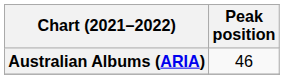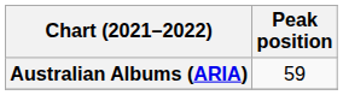 <table class="wikitable sortable plainrowheaders" style="text-align:center">
 <tr>
 <th scope="col">Chart (2021–2022)</th>
 <th scope="col">Peak<br>position</th>
 </tr>
 <tr>
 <th scope="row">Australian Albums (<a href='#'>ARIA</a>)</th>
-<td>46</td>
+<td>59</td>
 </tr>
 <tr>
 </tr>
 <tr>
 </tr>
 <tr>
 </tr>
 <tr>
 </tr>
 <tr>
 </tr>
 <tr>
 </tr>
 <tr>
 </tr>
 <tr>
 </tr>
 <tr>
 </tr>
 <tr>
 </tr>
 <tr>
 </tr>
 <tr>
 </tr>
 <tr>
 </tr>
 <tr>
 </tr>
 <tr>
 </tr>
 </table>
